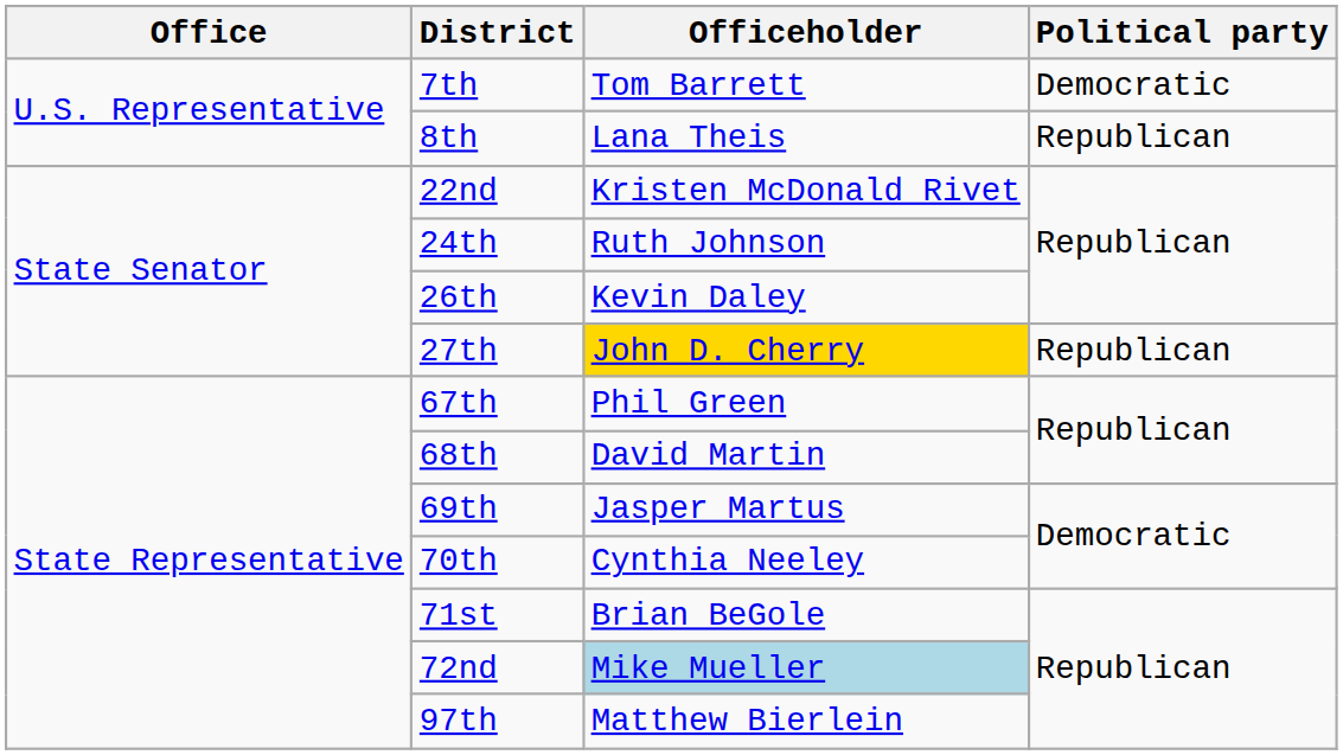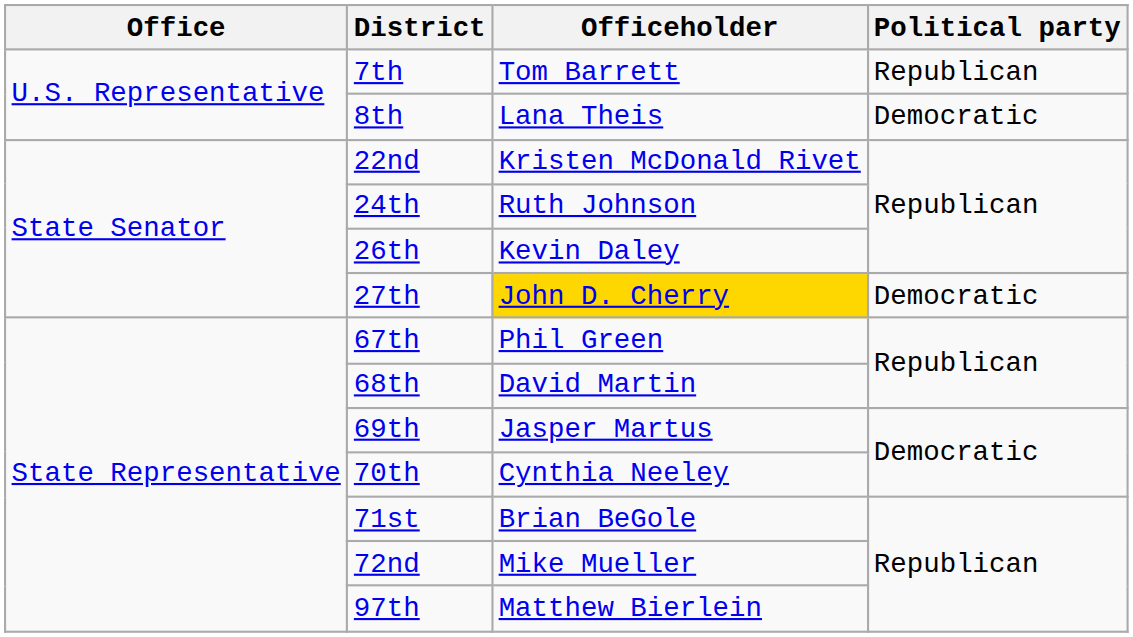 <table class="wikitable">
 <tr>
 <th>Office</th>
 <th>District</th>
 <th>Officeholder</th>
 <th>Political party</th>
 </tr>
 <tr>
 <td rowspan="2"><a href='#'>U.S. Representative</a></td>
 <td><a href='#'>7th</a></td>
 <td><a href='#'>Tom Barrett</a></td>
-<td rowspan=1 >Democratic</td>
+<td rowspan=1 >Republican</td>
 </tr>
 <tr>
 <td><a href='#'>8th</a></td>
 <td><a href='#'>Lana Theis</a></td>
-<td rowspan=1 >Republican</td>
+<td rowspan=1 >Democratic</td>
 </tr>
 <tr>
 <td rowspan="4"><a href='#'>State Senator</a></td>
 <td><a href='#'>22nd</a></td>
 <td><a href='#'>Kristen McDonald Rivet</a></td>
 <td rowspan=3 >Republican</td>
 </tr>
 <tr>
 <td><a href='#'>24th</a></td>
 <td><a href='#'>Ruth Johnson</a></td>
 </tr>
 <tr>
 <td><a href='#'>26th</a></td>
 <td><a href='#'>Kevin Daley</a></td>
 </tr>
 <tr>
 <td><a href='#'>27th</a></td>
 <td style="background: gold;"><a href='#'>John D. Cherry</a></td>
-<td rowspan=1 >Republican</td>
+<td>Democratic</td>
 </tr>
 <tr>
 <td rowspan=7><a href='#'>State Representative</a></td>
 <td><a href='#'>67th</a></td>
 <td><a href='#'>Phil Green</a></td>
 <td rowspan=2 >Republican</td>
 </tr>
 <tr>
 <td><a href='#'>68th</a></td>
 <td><a href='#'>David Martin</a></td>
 </tr>
 <tr>
 <td><a href='#'>69th</a></td>
 <td><a href='#'>Jasper Martus</a></td>
 <td rowspan = 2 >Democratic</td>
 </tr>
 <tr>
 <td><a href='#'>70th</a></td>
 <td><a href='#'>Cynthia Neeley</a></td>
 </tr>
 <tr>
 <td><a href='#'>71st</a></td>
 <td><a href='#'>Brian BeGole</a></td>
 <td rowspan=3 >Republican</td>
 </tr>
 <tr>
 <td><a href='#'>72nd</a></td>
-<td style="background: lightblue;"><a href='#'>Mike Mueller</a></td>
+<td><a href='#'>Mike Mueller</a></td>
 </tr>
 <tr>
 <td><a href='#'>97th</a></td>
 <td><a href='#'>Matthew Bierlein</a></td>
 </tr>
 </table>
